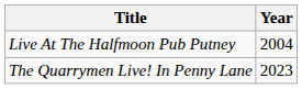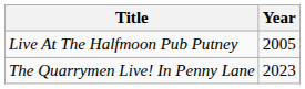 <table class="wikitable">
 <tr>
 <th>Title</th>
 <th>Year</th>
 </tr>
 <tr>
 <td><em>Live At The Halfmoon Pub Putney</em></td>
-<td>2004</td>
+<td>2005</td>
 </tr>
 <tr>
 <td><em>The Quarrymen Live! In Penny Lane</em></td>
 <td>2023</td>
 </tr>
 </table>
